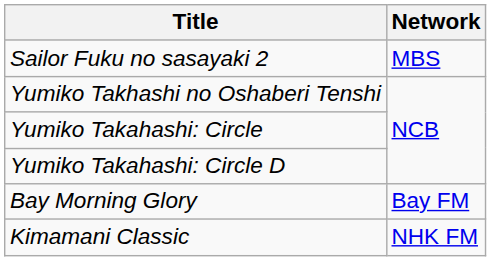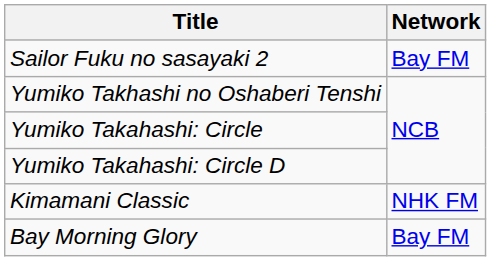 <table class="wikitable">
 <tr>
 <th>Title</th>
 <th>Network</th>
 </tr>
 <tr>
 <td><em>Sailor Fuku no sasayaki 2</em></td>
-<td><a href='#'>MBS</a></td>
+<td><a href='#'>Bay FM</a></td>
 </tr>
 <tr>
 <td><em>Yumiko Takhashi no Oshaberi Tenshi</em></td>
 <td rowspan="3"><a href='#'>NCB</a></td>
 </tr>
 <tr>
 <td><em>Yumiko Takahashi: Circle</em></td>
 </tr>
 <tr>
 <td><em>Yumiko Takahashi: Circle D</em></td>
 </tr>
 <tr>
+<td><em>Kimamani Classic</em></td>
+<td><a href='#'>NHK FM</a></td>
+</tr>
+<tr>
 <td><em>Bay Morning Glory</em></td>
 <td><a href='#'>Bay FM</a></td>
 </tr>
-<tr>
-<td><em>Kimamani Classic</em></td>
-<td><a href='#'>NHK FM</a></td>
-</tr>
 </table>
